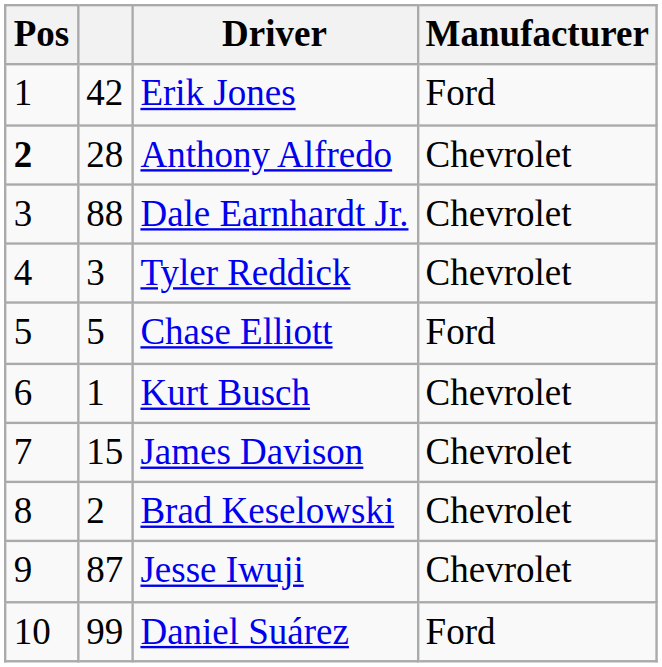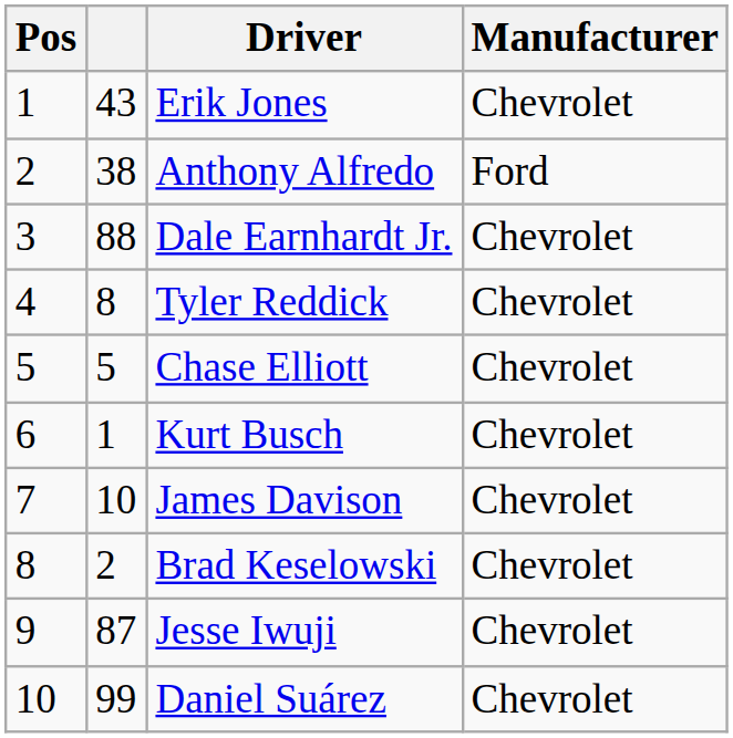 <table class="wikitable" style="font-size:98%">
 <tr>
 <th>Pos</th>
 <th></th>
 <th>Driver</th>
 <th>Manufacturer</th>
 </tr>
 <tr>
 <td>1</td>
-<td>42</td>
+<td>43</td>
 <td><a href='#'>Erik Jones</a></td>
-<td>Ford</td>
+<td>Chevrolet</td>
 </tr>
 <tr>
-<td><strong>2</strong></td>
-<td>28</td>
+<td>2</td>
+<td>38</td>
 <td><a href='#'>Anthony Alfredo</a></td>
-<td>Chevrolet</td>
+<td>Ford</td>
 </tr>
 <tr>
 <td>3</td>
 <td>88</td>
 <td><a href='#'>Dale Earnhardt Jr.</a></td>
 <td>Chevrolet</td>
 </tr>
 <tr>
 <td>4</td>
-<td>3</td>
+<td>8</td>
 <td><a href='#'>Tyler Reddick</a></td>
 <td>Chevrolet</td>
 </tr>
 <tr>
 <td>5</td>
 <td>5</td>
 <td><a href='#'>Chase Elliott</a></td>
-<td>Ford</td>
+<td>Chevrolet</td>
 </tr>
 <tr>
 <td>6</td>
 <td>1</td>
 <td><a href='#'>Kurt Busch</a></td>
 <td>Chevrolet</td>
 </tr>
 <tr>
 <td>7</td>
-<td>15</td>
+<td>10</td>
 <td><a href='#'>James Davison</a></td>
 <td>Chevrolet</td>
 </tr>
 <tr>
 <td>8</td>
 <td>2</td>
 <td><a href='#'>Brad Keselowski</a></td>
 <td>Chevrolet</td>
 </tr>
 <tr>
 <td>9</td>
 <td>87</td>
 <td><a href='#'>Jesse Iwuji</a></td>
 <td>Chevrolet</td>
 </tr>
 <tr>
 <td>10</td>
 <td>99</td>
 <td><a href='#'>Daniel Suárez</a></td>
-<td>Ford</td>
+<td>Chevrolet</td>
 </tr>
 </table>
